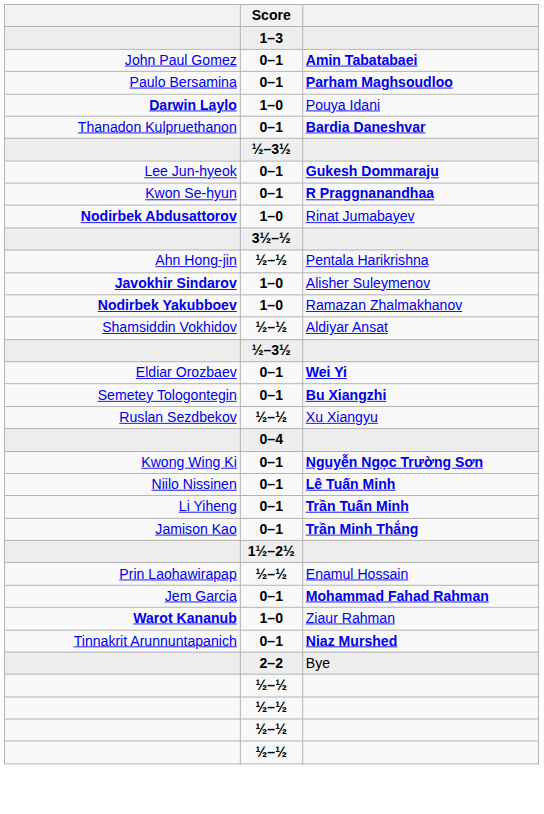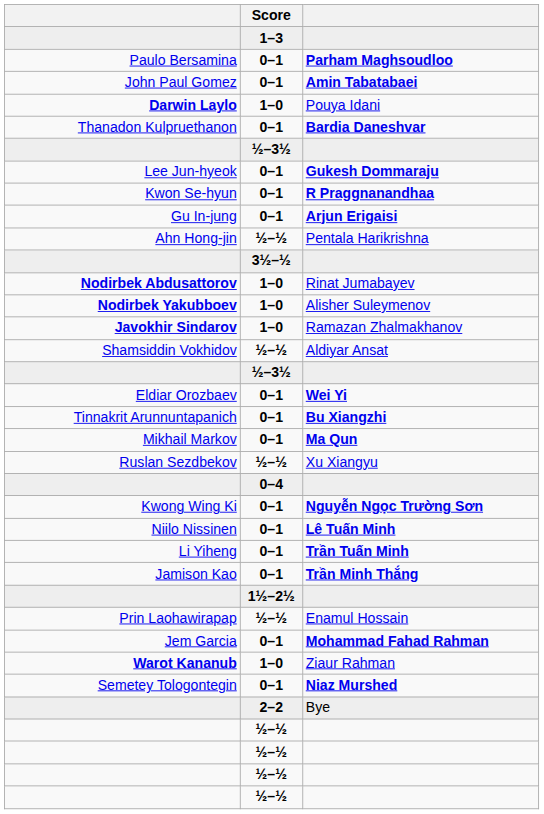 <table class="wikitable" style="text-align: center;">
 <tr>
 <th align="right" width="270"></th>
 <th width="65">Score</th>
 <th align="left" width="270"></th>
 </tr>
 <tr style="background:#eeeeee;">
 <td align=right></td>
 <td align=center><strong>1–3</strong></td>
 <td align=left></td>
 </tr>
 <tr>
+<td align=right><a href='#'>Paulo Bersamina</a></td>
+<td align=center><strong>0–1</strong></td>
+<td align=left><strong><a href='#'>Parham Maghsoudloo</a></strong></td>
+</tr>
+<tr>
 <td align=right><a href='#'>John Paul Gomez</a></td>
 <td align=center><strong>0–1</strong></td>
 <td align=left><strong><a href='#'>Amin Tabatabaei</a></strong></td>
-</tr>
-<tr>
-<td align=right><a href='#'>Paulo Bersamina</a></td>
-<td align=center><strong>0–1</strong></td>
-<td align=left><strong><a href='#'>Parham Maghsoudloo</a></strong></td>
 </tr>
 <tr>
 <td align=right><strong><a href='#'>Darwin Laylo</a></strong></td>
 <td align=center><strong>1–0</strong></td>
 <td align=left><a href='#'>Pouya Idani</a></td>
 </tr>
 <tr>
 <td align=right><a href='#'>Thanadon Kulpruethanon</a></td>
 <td align=center><strong>0–1</strong></td>
 <td align=left><strong><a href='#'>Bardia Daneshvar</a></strong></td>
 </tr>
 <tr style="background:#eeeeee;">
 <td align=right></td>
 <td align=center><strong>½–3½</strong></td>
 <td align=left><strong></strong></td>
 </tr>
 <tr>
 <td align=right><a href='#'>Lee Jun-hyeok</a></td>
 <td align=center><strong>0–1</strong></td>
 <td align=left><strong><a href='#'>Gukesh Dommaraju</a></strong></td>
 </tr>
 <tr>
 <td align=right><a href='#'>Kwon Se-hyun</a></td>
 <td align=center><strong>0–1</strong></td>
 <td align=left><strong><a href='#'>R Praggnanandhaa</a></strong></td>
 </tr>
 <tr>
-<td align=right><strong><a href='#'>Nodirbek Abdusattorov</a></strong></td>
-<td align=center><strong>1–0</strong></td>
-<td align=left><a href='#'>Rinat Jumabayev</a></td>
+<td align=right><a href='#'>Gu In-jung</a></td>
+<td align=center><strong>0–1</strong></td>
+<td align=left><strong><a href='#'>Arjun Erigaisi</a></strong></td>
+</tr>
+<tr>
+<td align=right><a href='#'>Ahn Hong-jin</a></td>
+<td align=center><strong>½–½</strong></td>
+<td align=left><a href='#'>Pentala Harikrishna</a></td>
 </tr>
 <tr style="background:#eeeeee;">
 <td align=right><strong></strong></td>
 <td align=center><strong>3½–½</strong></td>
 <td align=left></td>
 </tr>
 <tr>
-<td align=right><a href='#'>Ahn Hong-jin</a></td>
-<td align=center><strong>½–½</strong></td>
-<td align=left><a href='#'>Pentala Harikrishna</a></td>
+<td align=right><strong><a href='#'>Nodirbek Abdusattorov</a></strong></td>
+<td align=center><strong>1–0</strong></td>
+<td align=left><a href='#'>Rinat Jumabayev</a></td>
 </tr>
 <tr>
-<td align=right><strong><a href='#'>Javokhir Sindarov</a></strong></td>
+<td align=right><strong><a href='#'>Nodirbek Yakubboev</a></strong></td>
 <td align=center><strong>1–0</strong></td>
 <td align=left><a href='#'>Alisher Suleymenov</a></td>
 </tr>
 <tr>
-<td align=right><strong><a href='#'>Nodirbek Yakubboev</a></strong></td>
+<td align=right><strong><a href='#'>Javokhir Sindarov</a></strong></td>
 <td align=center><strong>1–0</strong></td>
 <td align=left><a href='#'>Ramazan Zhalmakhanov</a></td>
 </tr>
 <tr>
 <td align=right><a href='#'>Shamsiddin Vokhidov</a></td>
 <td align=center><strong>½–½</strong></td>
 <td align=left><a href='#'>Aldiyar Ansat</a></td>
 </tr>
 <tr style="background:#eeeeee;">
 <td align=right></td>
 <td align=center><strong>½–3½</strong></td>
 <td align=left><strong></strong></td>
 </tr>
 <tr>
 <td align=right><a href='#'>Eldiar Orozbaev</a></td>
 <td align=center><strong>0–1</strong></td>
 <td align=left><strong><a href='#'>Wei Yi</a></strong></td>
 </tr>
 <tr>
-<td align=right><a href='#'>Semetey Tologontegin</a></td>
+<td align=right><a href='#'>Tinnakrit Arunnuntapanich</a></td>
 <td align=center><strong>0–1</strong></td>
 <td align=left><strong><a href='#'>Bu Xiangzhi</a></strong></td>
+</tr>
+<tr>
+<td align=right><a href='#'>Mikhail Markov</a></td>
+<td align=center><strong>0–1</strong></td>
+<td align=left><strong><a href='#'>Ma Qun</a></strong></td>
 </tr>
 <tr>
 <td align=right><a href='#'>Ruslan Sezdbekov</a></td>
 <td align=center><strong>½–½</strong></td>
 <td align=left><a href='#'>Xu Xiangyu</a></td>
 </tr>
 <tr style="background:#eeeeee;">
 <td align=right></td>
 <td align=center><strong>0–4</strong></td>
 <td align=left><strong></strong></td>
 </tr>
 <tr>
 <td align=right><a href='#'>Kwong Wing Ki</a></td>
 <td align=center><strong>0–1</strong></td>
 <td align=left><strong><a href='#'>Nguyễn Ngọc Trường Sơn</a></strong></td>
 </tr>
 <tr>
 <td align=right><a href='#'>Niilo Nissinen</a></td>
 <td align=center><strong>0–1</strong></td>
 <td align=left><strong><a href='#'>Lê Tuấn Minh</a></strong></td>
 </tr>
 <tr>
 <td align=right><a href='#'>Li Yiheng</a></td>
 <td align=center><strong>0–1</strong></td>
 <td align=left><strong><a href='#'>Trần Tuấn Minh</a></strong></td>
 </tr>
 <tr>
 <td align=right><a href='#'>Jamison Kao</a></td>
 <td align=center><strong>0–1</strong></td>
 <td align=left><strong><a href='#'>Trần Minh Thắng</a></strong></td>
 </tr>
 <tr style="background:#eeeeee;">
 <td align=right></td>
 <td align=center><strong>1½–2½</strong></td>
 <td align=left><strong></strong></td>
 </tr>
 <tr>
 <td align=right><a href='#'>Prin Laohawirapap</a></td>
 <td align=center><strong>½–½</strong></td>
 <td align=left><a href='#'>Enamul Hossain</a></td>
 </tr>
 <tr>
 <td align=right><a href='#'>Jem Garcia</a></td>
 <td align=center><strong>0–1</strong></td>
 <td align=left><strong><a href='#'>Mohammad Fahad Rahman</a></strong></td>
 </tr>
 <tr>
 <td align=right><strong><a href='#'>Warot Kananub</a></strong></td>
 <td align=center><strong>1–0</strong></td>
 <td align=left><a href='#'>Ziaur Rahman</a></td>
 </tr>
 <tr>
-<td align=right><a href='#'>Tinnakrit Arunnuntapanich</a></td>
+<td align=right><a href='#'>Semetey Tologontegin</a></td>
 <td align=center><strong>0–1</strong></td>
 <td align=left><strong><a href='#'>Niaz Murshed</a></strong></td>
 </tr>
 <tr style="background:#eeeeee;">
 <td align=right></td>
 <td align=center><strong>2–2</strong></td>
 <td align=left>Bye</td>
 </tr>
 <tr>
 <td align=right></td>
 <td align=center><strong>½–½</strong></td>
 <td align=left></td>
 </tr>
 <tr>
 <td align=right></td>
 <td align=center><strong>½–½</strong></td>
 <td align=left></td>
 </tr>
 <tr>
 <td align=right></td>
 <td align=center><strong>½–½</strong></td>
 <td align=left></td>
 </tr>
 <tr>
 <td align=right></td>
 <td align=center><strong>½–½</strong></td>
 <td align=left></td>
 </tr>
 </table>
